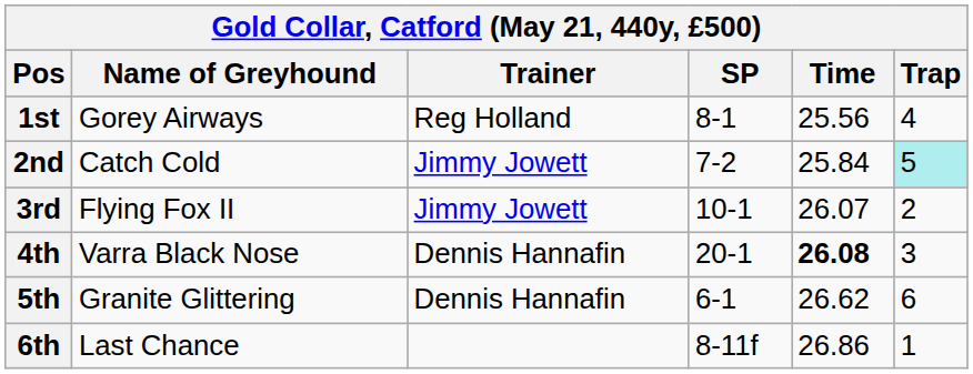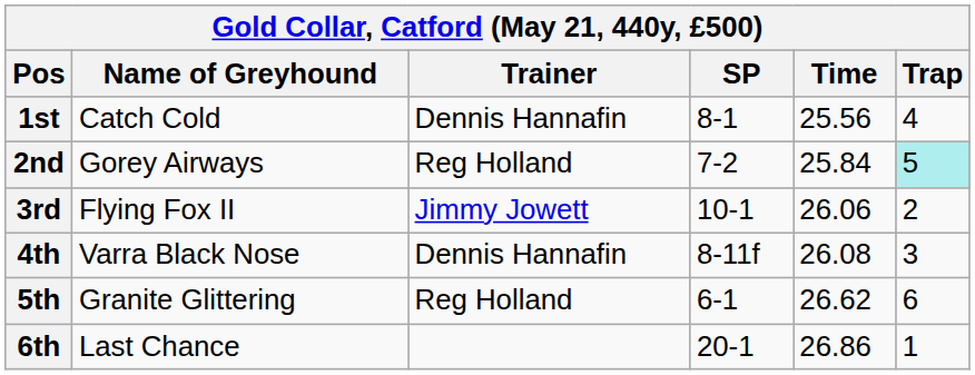 <table class="wikitable">
 <tr>
 <th colspan="6"><a href='#'>Gold Collar</a>, <a href='#'>Catford</a> (May 21, 440y, £500)</th>
 </tr>
 <tr>
 <th width=30>Pos</th>
 <th width=180>Name of Greyhound</th>
 <th width=150>Trainer</th>
 <th width=50>SP</th>
 <th width=50>Time</th>
 <th width=30>Trap</th>
 </tr>
 <tr>
 <th>1st</th>
-<td>Gorey Airways</td>
-<td>Reg Holland</td>
+<td>Catch Cold</td>
+<td>Dennis Hannafin</td>
 <td>8-1</td>
 <td>25.56</td>
 <td>4</td>
 </tr>
 <tr>
 <th>2nd</th>
-<td>Catch Cold</td>
-<td><a href='#'>Jimmy Jowett</a></td>
+<td>Gorey Airways</td>
+<td>Reg Holland</td>
 <td>7-2</td>
 <td>25.84</td>
 <td style="background: paleturquoise;">5</td>
 </tr>
 <tr>
 <th>3rd</th>
 <td>Flying Fox II</td>
 <td><a href='#'>Jimmy Jowett</a></td>
 <td>10-1</td>
-<td>26.07</td>
+<td>26.06</td>
 <td>2</td>
 </tr>
 <tr>
 <th>4th</th>
 <td>Varra Black Nose</td>
 <td>Dennis Hannafin</td>
-<td>20-1</td>
-<td><strong>26.08</strong></td>
+<td>8-11f</td>
+<td>26.08</td>
 <td>3</td>
 </tr>
 <tr>
 <th>5th</th>
 <td>Granite Glittering</td>
-<td>Dennis Hannafin</td>
+<td>Reg Holland</td>
 <td>6-1</td>
 <td>26.62</td>
 <td>6</td>
 </tr>
 <tr>
 <th>6th</th>
 <td>Last Chance</td>
 <td></td>
-<td>8-11f</td>
+<td>20-1</td>
 <td>26.86</td>
 <td>1</td>
 </tr>
 </table>
